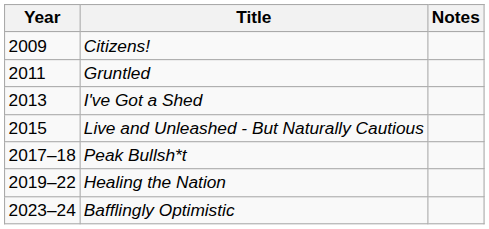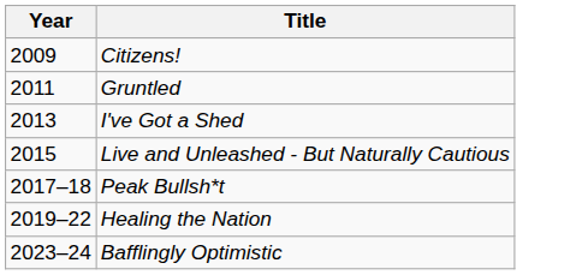 <table class="wikitable sortable">
 <tr>
 <th>Year</th>
 <th>Title</th>
-<th>Notes</th>
 </tr>
 <tr>
 <td>2009</td>
 <td><em>Citizens!</em></td>
-<td></td>
 </tr>
 <tr>
 <td>2011</td>
 <td><em>Gruntled</em></td>
-<td></td>
 </tr>
 <tr>
 <td>2013</td>
 <td><em>I've Got a Shed</em></td>
-<td></td>
 </tr>
 <tr>
 <td>2015</td>
 <td><em>Live and Unleashed - But Naturally Cautious</em></td>
-<td></td>
 </tr>
 <tr>
 <td>2017–18</td>
 <td><em>Peak Bullsh*t</em></td>
-<td></td>
 </tr>
 <tr>
 <td>2019–22</td>
 <td><em>Healing the Nation</em></td>
-<td></td>
 </tr>
 <tr>
 <td>2023–24</td>
 <td><em>Bafflingly Optimistic</em></td>
-<td></td>
 </tr>
 </table>
